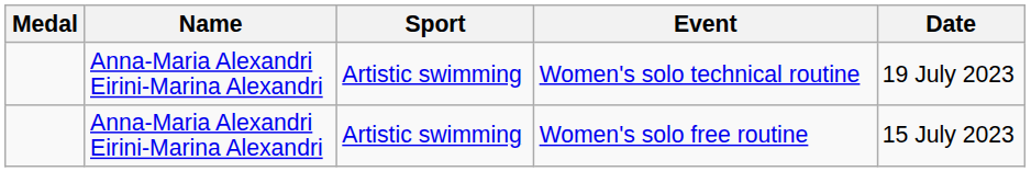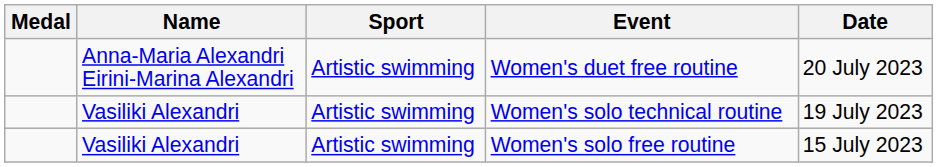 <table class="wikitable sortable" style="font-size:90%; width:50%;">
 <tr>
 <th>Medal</th>
 <th>Name</th>
 <th>Sport</th>
 <th>Event</th>
 <th>Date</th>
 </tr>
 <tr>
 <td></td>
 <td><a href='#'>Anna-Maria Alexandri</a><br> <a href='#'>Eirini-Marina Alexandri</a></td>
 <td><a href='#'>Artistic swimming</a></td>
+<td><a href='#'>Women's duet free routine</a></td>
+<td>20 July 2023</td>
+</tr>
+<tr>
+<td></td>
+<td><a href='#'>Vasiliki Alexandri</a></td>
+<td><a href='#'>Artistic swimming</a></td>
 <td><a href='#'>Women's solo technical routine</a></td>
 <td>19 July 2023</td>
 </tr>
 <tr>
 <td></td>
-<td><a href='#'>Anna-Maria Alexandri</a><br> <a href='#'>Eirini-Marina Alexandri</a></td>
+<td><a href='#'>Vasiliki Alexandri</a></td>
 <td><a href='#'>Artistic swimming</a></td>
 <td><a href='#'>Women's solo free routine</a></td>
 <td>15 July 2023</td>
 </tr>
 </table>
